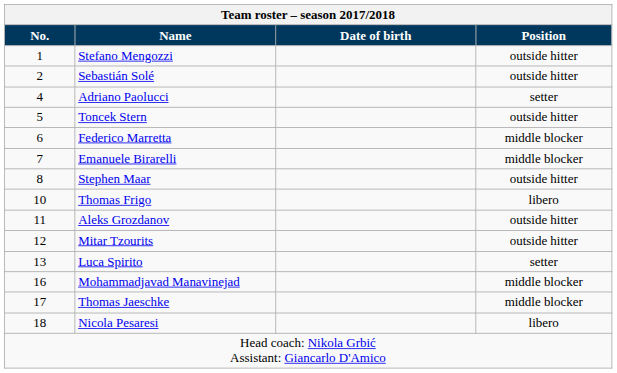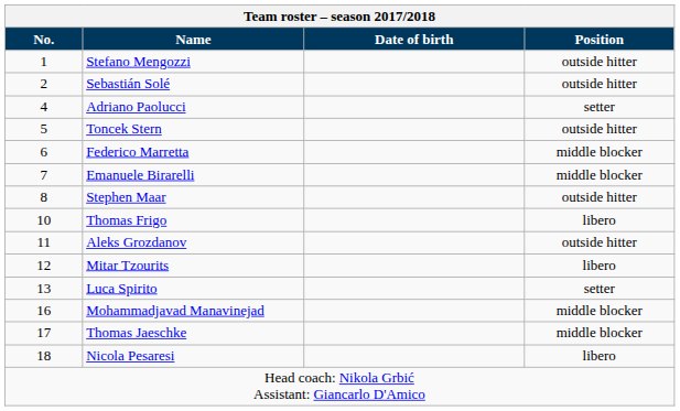 <table class="wikitable collapsible collapsed sortable" style="font-size:100%; text-align:center;">
 <tr>
 <th colspan=6>Team roster – season 2017/2018</th>
 </tr>
 <tr>
 <th style="width:5em; color:#ffffff;  background-color:#00385d">No.</th>
 <th style="width:15em; color:#ffffff; background-color:#00385d">Name</th>
 <th style="width:15em; color:#ffffff; background-color:#00385d">Date of birth</th>
 <th style="width:10em; color:#ffffff; background-color:#00385d">Position</th>
 </tr>
 <tr>
 <td>1</td>
 <td align=left> <a href='#'>Stefano Mengozzi</a></td>
 <td align=right></td>
 <td>outside hitter</td>
 </tr>
 <tr>
 <td>2</td>
 <td align=left> <a href='#'>Sebastián Solé</a></td>
 <td align=right></td>
 <td>outside hitter</td>
 </tr>
 <tr>
 <td>4</td>
 <td align=left> <a href='#'>Adriano Paolucci</a></td>
 <td align=right></td>
 <td>setter</td>
 </tr>
 <tr>
 <td>5</td>
 <td align=left> <a href='#'>Toncek Stern</a></td>
 <td align=right></td>
 <td>outside hitter</td>
 </tr>
 <tr>
 <td>6</td>
 <td align=left> <a href='#'>Federico Marretta</a></td>
 <td align=right></td>
 <td>middle blocker</td>
 </tr>
 <tr>
 <td>7</td>
 <td align=left> <a href='#'>Emanuele Birarelli</a></td>
 <td align=right></td>
 <td>middle blocker</td>
 </tr>
 <tr>
 <td>8</td>
 <td align=left> <a href='#'>Stephen Maar</a></td>
 <td align=right></td>
 <td>outside hitter</td>
 </tr>
 <tr>
 <td>10</td>
 <td align=left> <a href='#'>Thomas Frigo</a></td>
 <td align=right></td>
 <td>libero</td>
 </tr>
 <tr>
 <td>11</td>
 <td align=left> <a href='#'>Aleks Grozdanov</a></td>
 <td align=right></td>
 <td>outside hitter</td>
 </tr>
 <tr>
 <td>12</td>
 <td align=left> <a href='#'>Mitar Tzourits</a></td>
 <td align=right></td>
-<td>outside hitter</td>
+<td>libero</td>
 </tr>
 <tr>
 <td>13</td>
 <td align=left> <a href='#'>Luca Spirito</a></td>
 <td align=right></td>
 <td>setter</td>
 </tr>
 <tr>
 <td>16</td>
 <td align=left> <a href='#'>Mohammadjavad Manavinejad</a></td>
 <td align=right></td>
 <td>middle blocker</td>
 </tr>
 <tr>
 <td>17</td>
 <td align=left> <a href='#'>Thomas Jaeschke</a></td>
 <td align=right></td>
 <td>middle blocker</td>
 </tr>
 <tr>
 <td>18</td>
 <td align=left> <a href='#'>Nicola Pesaresi</a></td>
 <td align=right></td>
 <td>libero</td>
 </tr>
 <tr>
 <td colspan=4>Head coach: <a href='#'>Nikola Grbić</a><br>Assistant: <a href='#'>Giancarlo D'Amico</a></td>
 </tr>
 </table>
